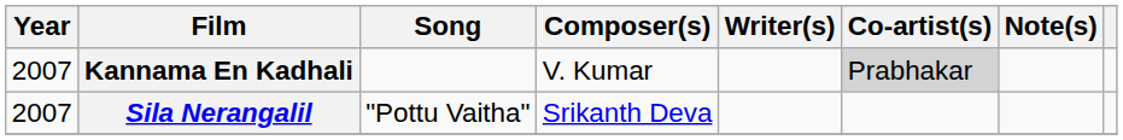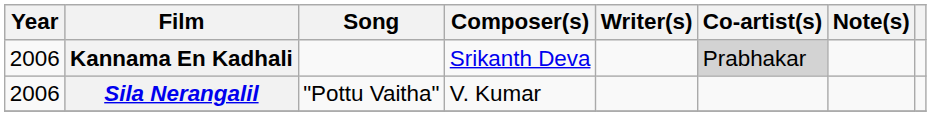 <table class="wikitable sortable plainrowheaders">
 <tr style="background:#ccc; text-align:center;">
 <th scope="col">Year</th>
 <th scope="col">Film</th>
 <th scope="col">Song</th>
 <th scope="col">Composer(s)</th>
 <th scope="col">Writer(s)</th>
 <th scope="col">Co-artist(s)</th>
 <th scope="col">Note(s)</th>
 <th scope="col" class="unsortable"></th>
 </tr>
 <tr>
-<td>2007</td>
+<td>2006</td>
 <th>Kannama En Kadhali</th>
 <td></td>
-<td>V. Kumar</td>
+<td><a href='#'>Srikanth Deva</a></td>
 <td></td>
 <td style="background: lightgrey;">Prabhakar</td>
 <td></td>
 <td></td>
 </tr>
 <tr>
-<td>2007</td>
+<td>2006</td>
 <th><em><a href='#'>Sila Nerangalil</a></em></th>
 <td>"Pottu Vaitha"</td>
-<td><a href='#'>Srikanth Deva</a></td>
+<td>V. Kumar</td>
 <td></td>
 <td></td>
 <td></td>
 <td></td>
 </tr>
 <tr>
 </tr>
 </table>
